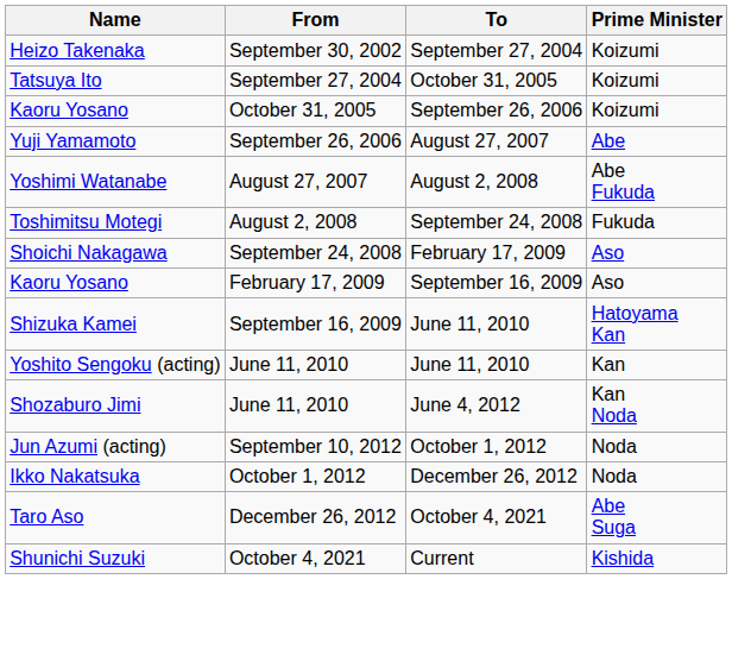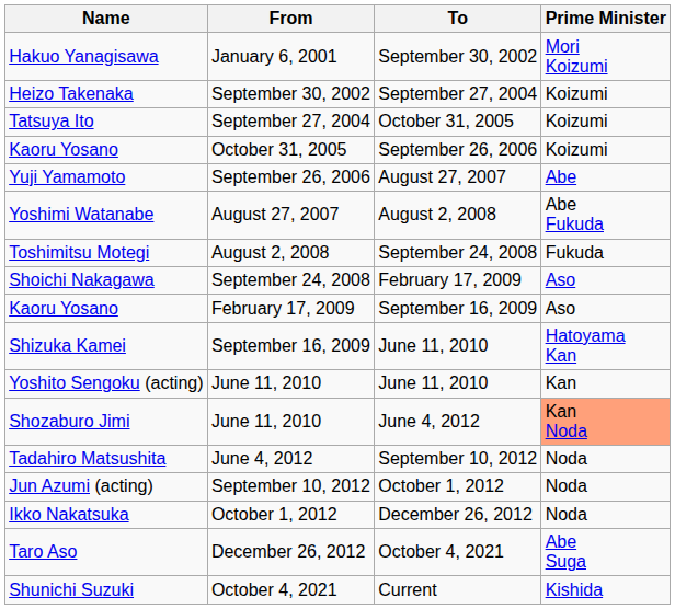 <table class="wikitable">
 <tr>
 <th>Name</th>
 <th>From</th>
 <th>To</th>
 <th>Prime Minister</th>
+</tr>
+<tr>
+<td><a href='#'>Hakuo Yanagisawa</a></td>
+<td>January 6, 2001</td>
+<td>September 30, 2002</td>
+<td><a href='#'>Mori</a><br><a href='#'>Koizumi</a></td>
 </tr>
 <tr>
 <td><a href='#'>Heizo Takenaka</a></td>
 <td>September 30, 2002</td>
 <td>September 27, 2004</td>
 <td>Koizumi</td>
 </tr>
 <tr>
 <td><a href='#'>Tatsuya Ito</a></td>
 <td>September 27, 2004</td>
 <td>October 31, 2005</td>
 <td>Koizumi</td>
 </tr>
 <tr>
 <td><a href='#'>Kaoru Yosano</a></td>
 <td>October 31, 2005</td>
 <td>September 26, 2006</td>
 <td>Koizumi</td>
 </tr>
 <tr>
 <td><a href='#'>Yuji Yamamoto</a></td>
 <td>September 26, 2006</td>
 <td>August 27, 2007</td>
 <td><a href='#'>Abe</a></td>
 </tr>
 <tr>
 <td><a href='#'>Yoshimi Watanabe</a></td>
 <td>August 27, 2007</td>
 <td>August 2, 2008</td>
 <td>Abe<br><a href='#'>Fukuda</a></td>
 </tr>
 <tr>
 <td><a href='#'>Toshimitsu Motegi</a></td>
 <td>August 2, 2008</td>
 <td>September 24, 2008</td>
 <td>Fukuda</td>
 </tr>
 <tr>
 <td><a href='#'>Shoichi Nakagawa</a></td>
 <td>September 24, 2008</td>
 <td>February 17, 2009</td>
 <td><a href='#'>Aso</a></td>
 </tr>
 <tr>
 <td><a href='#'>Kaoru Yosano</a></td>
 <td>February 17, 2009</td>
 <td>September 16, 2009</td>
 <td>Aso</td>
 </tr>
 <tr>
 <td><a href='#'>Shizuka Kamei</a></td>
 <td>September 16, 2009</td>
 <td>June 11, 2010</td>
 <td><a href='#'>Hatoyama</a><br><a href='#'>Kan</a></td>
 </tr>
 <tr>
 <td><a href='#'>Yoshito Sengoku</a> (acting)</td>
 <td>June 11, 2010</td>
 <td>June 11, 2010</td>
 <td>Kan</td>
 </tr>
 <tr>
 <td><a href='#'>Shozaburo Jimi</a></td>
 <td>June 11, 2010</td>
 <td>June 4, 2012</td>
-<td>Kan<br><a href='#'>Noda</a></td>
+<td style="background: lightsalmon;">Kan<br><a href='#'>Noda</a></td>
+</tr>
+<tr>
+<td><a href='#'>Tadahiro Matsushita</a></td>
+<td>June 4, 2012</td>
+<td>September 10, 2012</td>
+<td>Noda</td>
 </tr>
 <tr>
 <td><a href='#'>Jun Azumi</a> (acting)</td>
 <td>September 10, 2012</td>
 <td>October 1, 2012</td>
 <td>Noda</td>
 </tr>
 <tr>
 <td><a href='#'>Ikko Nakatsuka</a></td>
 <td>October 1, 2012</td>
 <td>December 26, 2012</td>
 <td>Noda</td>
 </tr>
 <tr>
 <td><a href='#'>Taro Aso</a></td>
 <td>December 26, 2012</td>
 <td>October 4, 2021</td>
 <td><a href='#'>Abe</a><br><a href='#'>Suga</a></td>
 </tr>
 <tr>
 <td><a href='#'>Shunichi Suzuki</a></td>
 <td>October 4, 2021</td>
 <td>Current</td>
 <td><a href='#'>Kishida</a></td>
 </tr>
 </table>
